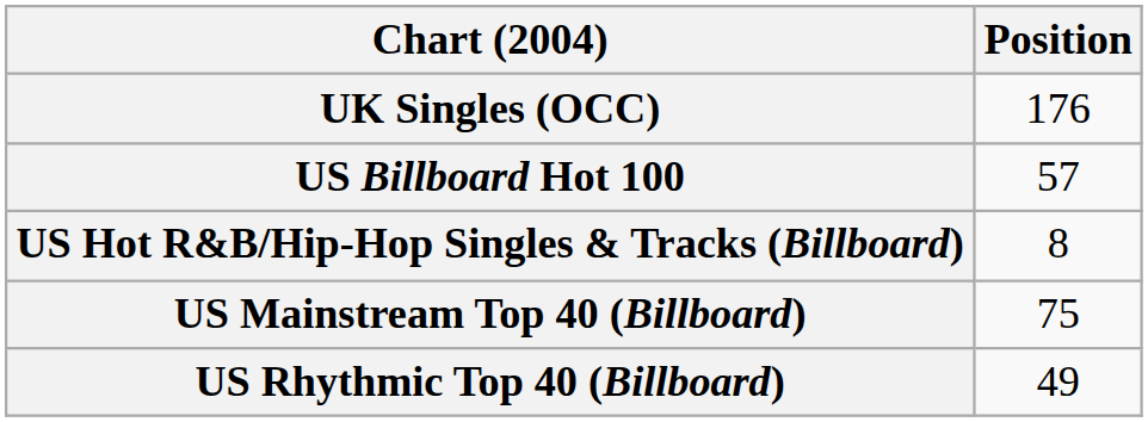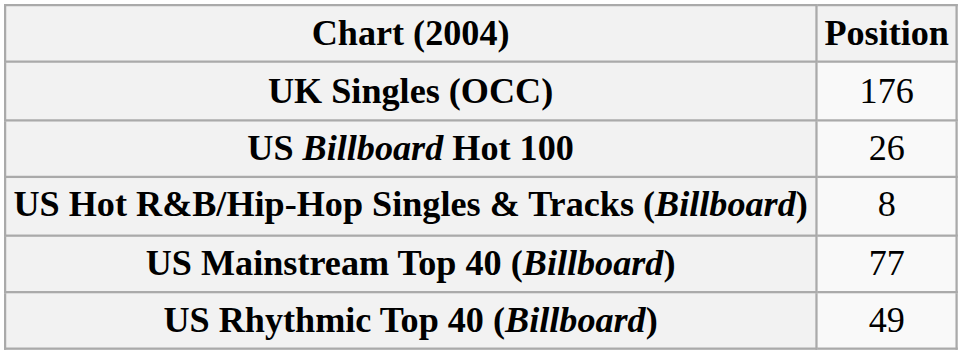 <table class="wikitable sortable plainrowheaders" style="text-align:center">
 <tr>
 <th scope="col">Chart (2004)</th>
 <th scope="col">Position</th>
 </tr>
 <tr>
 <th scope="row">UK Singles (OCC)</th>
 <td>176</td>
 </tr>
 <tr>
 <th scope="row">US <em>Billboard</em> Hot 100</th>
-<td>57</td>
+<td>26</td>
 </tr>
 <tr>
 <th scope="row">US Hot R&B/Hip-Hop Singles & Tracks (<em>Billboard</em>)</th>
 <td>8</td>
 </tr>
 <tr>
 <th scope="row">US Mainstream Top 40 (<em>Billboard</em>)</th>
-<td>75</td>
+<td>77</td>
 </tr>
 <tr>
 <th scope="row">US Rhythmic Top 40 (<em>Billboard</em>)</th>
 <td>49</td>
 </tr>
 </table>
